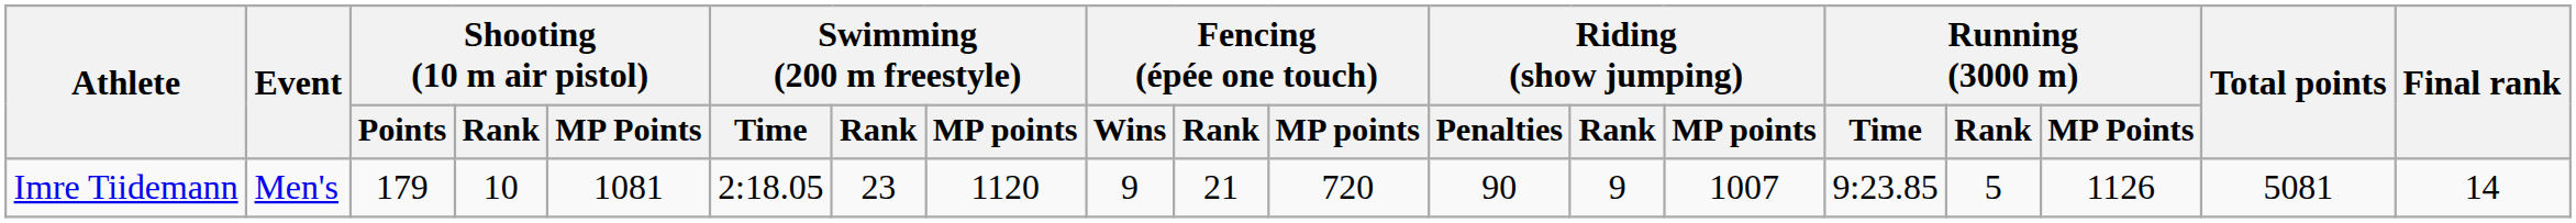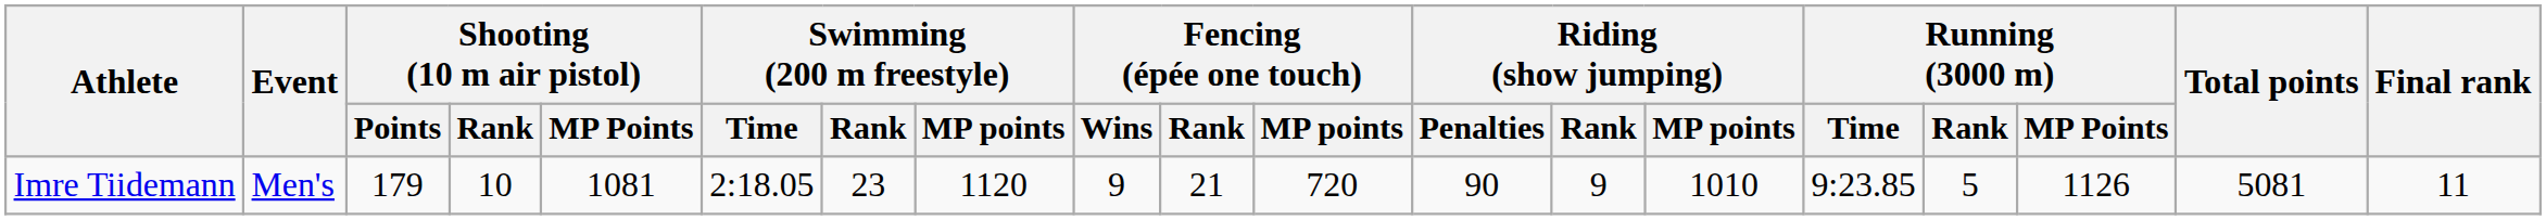 <table class="wikitable" style="font-size:90%">
 <tr>
 <th rowspan="2">Athlete</th>
 <th rowspan="2">Event</th>
 <th colspan=3>Shooting<br><span>(10 m air pistol)</span></th>
 <th colspan=3>Swimming<br><span>(200 m freestyle)</span></th>
 <th colspan=3>Fencing<br><span>(épée one touch)</span></th>
 <th colspan=3>Riding<br><span>(show jumping)</span></th>
 <th colspan=3>Running<br><span>(3000 m)</span></th>
 <th rowspan=2>Total points</th>
 <th rowspan=2>Final rank</th>
 </tr>
 <tr style="font-size:95%">
 <th>Points</th>
 <th>Rank</th>
 <th>MP Points</th>
 <th>Time</th>
 <th>Rank</th>
 <th>MP points</th>
 <th>Wins</th>
 <th>Rank</th>
 <th>MP points</th>
 <th>Penalties</th>
 <th>Rank</th>
 <th>MP points</th>
 <th>Time</th>
 <th>Rank</th>
 <th>MP Points</th>
 </tr>
 <tr align=center>
 <td align=left><a href='#'>Imre Tiidemann</a></td>
 <td align=left><a href='#'>Men's</a></td>
 <td>179</td>
 <td>10</td>
 <td>1081</td>
 <td>2:18.05</td>
 <td>23</td>
 <td>1120</td>
 <td>9</td>
 <td>21</td>
 <td>720</td>
 <td>90</td>
 <td>9</td>
-<td>1007</td>
+<td>1010</td>
 <td>9:23.85</td>
 <td>5</td>
 <td>1126</td>
 <td>5081</td>
-<td>14</td>
+<td>11</td>
 </tr>
 </table>
